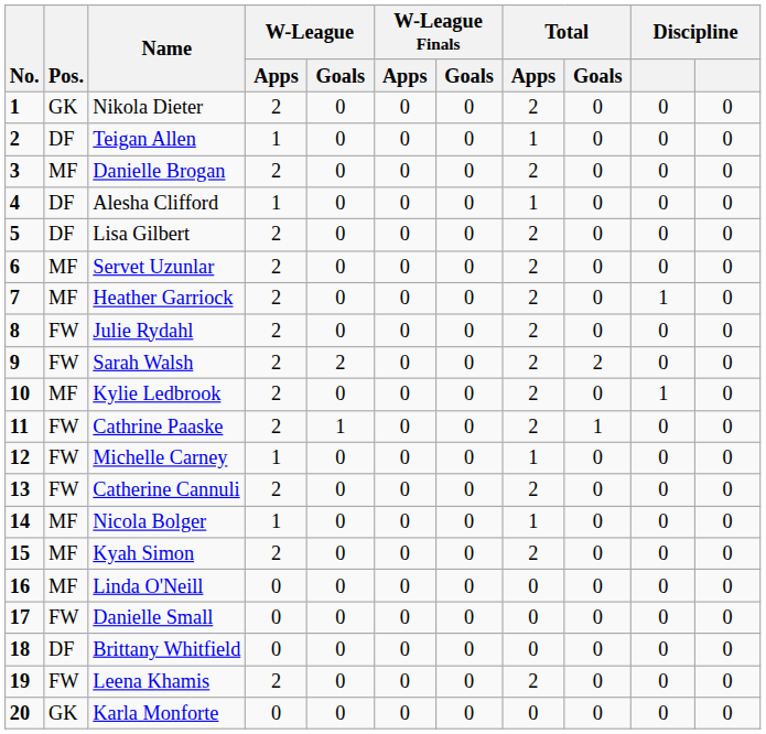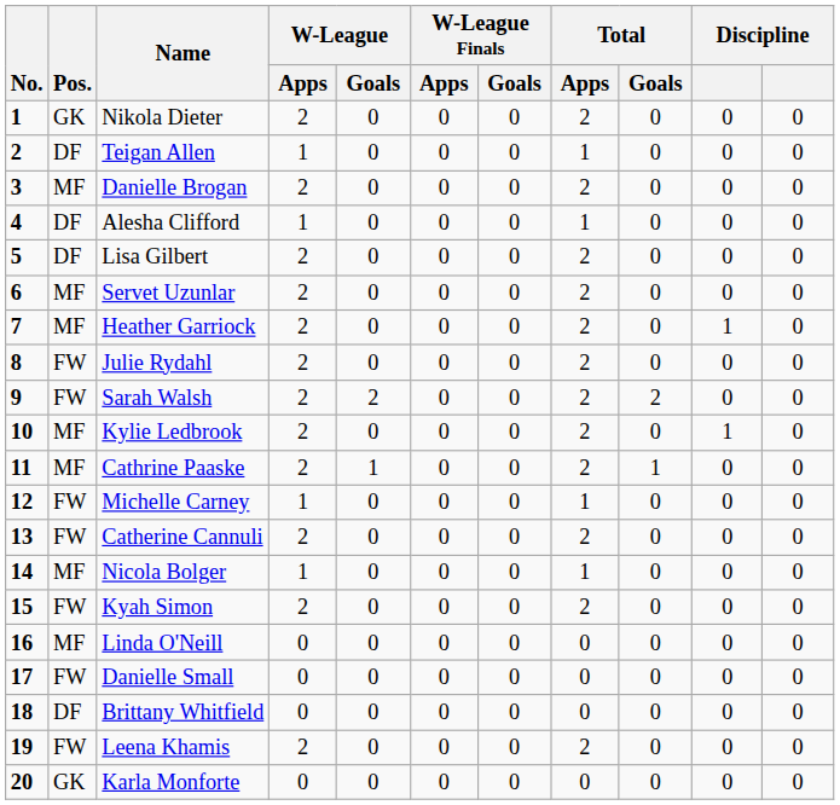 <table class="wikitable" style="text-align:center">
 <tr>
 <th rowspan="2" valign="bottom">No.</th>
 <th rowspan="2" valign="bottom">Pos.</th>
 <th rowspan="2">Name</th>
 <th colspan="2" width="95">W-League</th>
 <th colspan="2" width="95">W-League<br><small>Finals</small></th>
 <th colspan="2" width="95">Total</th>
 <th colspan="2" width="95">Discipline</th>
 </tr>
 <tr>
 <th>Apps</th>
 <th>Goals</th>
 <th>Apps</th>
 <th>Goals</th>
 <th>Apps</th>
 <th>Goals</th>
 <th></th>
 <th></th>
 </tr>
 <tr>
 <td align="left"><strong>1</strong></td>
 <td align="left">GK</td>
 <td align="left"> Nikola Dieter</td>
 <td>2</td>
 <td>0</td>
 <td>0</td>
 <td>0</td>
 <td>2</td>
 <td>0</td>
 <td>0</td>
 <td>0</td>
 </tr>
 <tr>
 <td align="left"><strong>2</strong></td>
 <td align="left">DF</td>
 <td align="left"> <a href='#'>Teigan Allen</a></td>
 <td>1</td>
 <td>0</td>
 <td>0</td>
 <td>0</td>
 <td>1</td>
 <td>0</td>
 <td>0</td>
 <td>0</td>
 </tr>
 <tr>
 <td align="left"><strong>3</strong></td>
 <td align="left">MF</td>
 <td align="left"> <a href='#'>Danielle Brogan</a></td>
 <td>2</td>
 <td>0</td>
 <td>0</td>
 <td>0</td>
 <td>2</td>
 <td>0</td>
 <td>0</td>
 <td>0</td>
 </tr>
 <tr>
 <td align="left"><strong>4</strong></td>
 <td align="left">DF</td>
 <td align="left"> Alesha Clifford</td>
 <td>1</td>
 <td>0</td>
 <td>0</td>
 <td>0</td>
 <td>1</td>
 <td>0</td>
 <td>0</td>
 <td>0</td>
 </tr>
 <tr>
 <td align="left"><strong>5</strong></td>
 <td align="left">DF</td>
 <td align="left"> Lisa Gilbert</td>
 <td>2</td>
 <td>0</td>
 <td>0</td>
 <td>0</td>
 <td>2</td>
 <td>0</td>
 <td>0</td>
 <td>0</td>
 </tr>
 <tr>
 <td align="left"><strong>6</strong></td>
 <td align="left">MF</td>
 <td align="left"> <a href='#'>Servet Uzunlar</a></td>
 <td>2</td>
 <td>0</td>
 <td>0</td>
 <td>0</td>
 <td>2</td>
 <td>0</td>
 <td>0</td>
 <td>0</td>
 </tr>
 <tr>
 <td align="left"><strong>7</strong></td>
 <td align="left">MF</td>
 <td align="left"> <a href='#'>Heather Garriock</a></td>
 <td>2</td>
 <td>0</td>
 <td>0</td>
 <td>0</td>
 <td>2</td>
 <td>0</td>
 <td>1</td>
 <td>0</td>
 </tr>
 <tr>
 <td align="left"><strong>8</strong></td>
 <td align="left">FW</td>
 <td align="left"> <a href='#'>Julie Rydahl</a></td>
 <td>2</td>
 <td>0</td>
 <td>0</td>
 <td>0</td>
 <td>2</td>
 <td>0</td>
 <td>0</td>
 <td>0</td>
 </tr>
 <tr>
 <td align="left"><strong>9</strong></td>
 <td align="left">FW</td>
 <td align="left"> <a href='#'>Sarah Walsh</a></td>
 <td>2</td>
 <td>2</td>
 <td>0</td>
 <td>0</td>
 <td>2</td>
 <td>2</td>
 <td>0</td>
 <td>0</td>
 </tr>
 <tr>
 <td align="left"><strong>10</strong></td>
 <td align="left">MF</td>
 <td align="left"> <a href='#'>Kylie Ledbrook</a></td>
 <td>2</td>
 <td>0</td>
 <td>0</td>
 <td>0</td>
 <td>2</td>
 <td>0</td>
 <td>1</td>
 <td>0</td>
 </tr>
 <tr>
 <td align="left"><strong>11</strong></td>
-<td align="left">FW</td>
+<td align="left">MF</td>
 <td align="left"> <a href='#'>Cathrine Paaske</a></td>
 <td>2</td>
 <td>1</td>
 <td>0</td>
 <td>0</td>
 <td>2</td>
 <td>1</td>
 <td>0</td>
 <td>0</td>
 </tr>
 <tr>
 <td align="left"><strong>12</strong></td>
 <td align="left">FW</td>
 <td align="left"> <a href='#'>Michelle Carney</a></td>
 <td>1</td>
 <td>0</td>
 <td>0</td>
 <td>0</td>
 <td>1</td>
 <td>0</td>
 <td>0</td>
 <td>0</td>
 </tr>
 <tr>
 <td align="left"><strong>13</strong></td>
 <td align="left">FW</td>
 <td align="left"> <a href='#'>Catherine Cannuli</a></td>
 <td>2</td>
 <td>0</td>
 <td>0</td>
 <td>0</td>
 <td>2</td>
 <td>0</td>
 <td>0</td>
 <td>0</td>
 </tr>
 <tr>
 <td align="left"><strong>14</strong></td>
 <td align="left">MF</td>
 <td align="left"> <a href='#'>Nicola Bolger</a></td>
 <td>1</td>
 <td>0</td>
 <td>0</td>
 <td>0</td>
 <td>1</td>
 <td>0</td>
 <td>0</td>
 <td>0</td>
 </tr>
 <tr>
 <td align="left"><strong>15</strong></td>
-<td align="left">MF</td>
+<td align="left">FW</td>
 <td align="left"> <a href='#'>Kyah Simon</a></td>
 <td>2</td>
 <td>0</td>
 <td>0</td>
 <td>0</td>
 <td>2</td>
 <td>0</td>
 <td>0</td>
 <td>0</td>
 </tr>
 <tr>
 <td align="left"><strong>16</strong></td>
 <td align="left">MF</td>
 <td align="left"> <a href='#'>Linda O'Neill</a></td>
 <td>0</td>
 <td>0</td>
 <td>0</td>
 <td>0</td>
 <td>0</td>
 <td>0</td>
 <td>0</td>
 <td>0</td>
 </tr>
 <tr>
 <td align="left"><strong>17</strong></td>
 <td align="left">FW</td>
 <td align="left"> <a href='#'>Danielle Small</a></td>
 <td>0</td>
 <td>0</td>
 <td>0</td>
 <td>0</td>
 <td>0</td>
 <td>0</td>
 <td>0</td>
 <td>0</td>
 </tr>
 <tr>
 <td align="left"><strong>18</strong></td>
 <td align="left">DF</td>
 <td align="left"> <a href='#'>Brittany Whitfield</a></td>
 <td>0</td>
 <td>0</td>
 <td>0</td>
 <td>0</td>
 <td>0</td>
 <td>0</td>
 <td>0</td>
 <td>0</td>
 </tr>
 <tr>
 <td align="left"><strong>19</strong></td>
 <td align="left">FW</td>
 <td align="left"> <a href='#'>Leena Khamis</a></td>
 <td>2</td>
 <td>0</td>
 <td>0</td>
 <td>0</td>
 <td>2</td>
 <td>0</td>
 <td>0</td>
 <td>0</td>
 </tr>
 <tr>
 <td align="left"><strong>20</strong></td>
 <td align="left">GK</td>
 <td align="left"> <a href='#'>Karla Monforte</a></td>
 <td>0</td>
 <td>0</td>
 <td>0</td>
 <td>0</td>
 <td>0</td>
 <td>0</td>
 <td>0</td>
 <td>0</td>
 </tr>
 </table>
